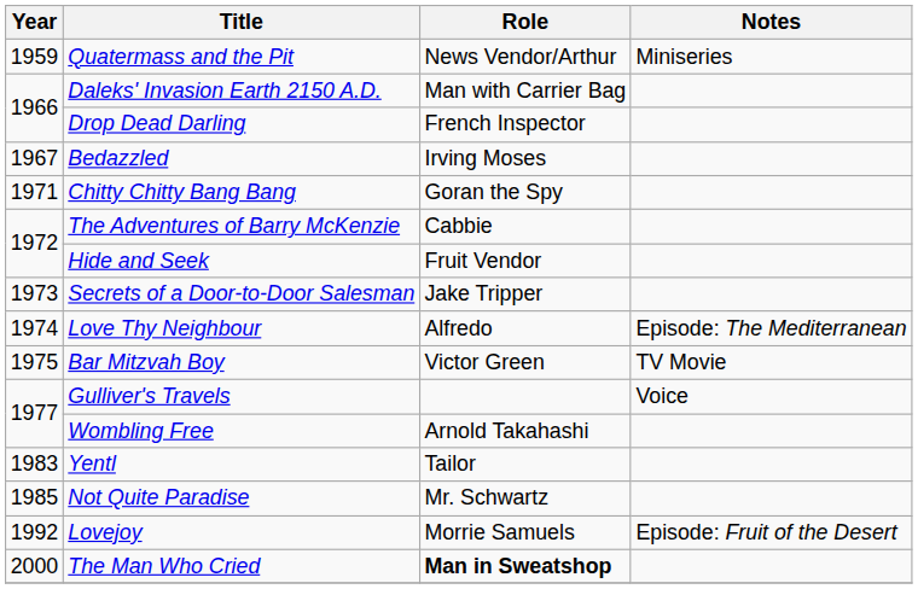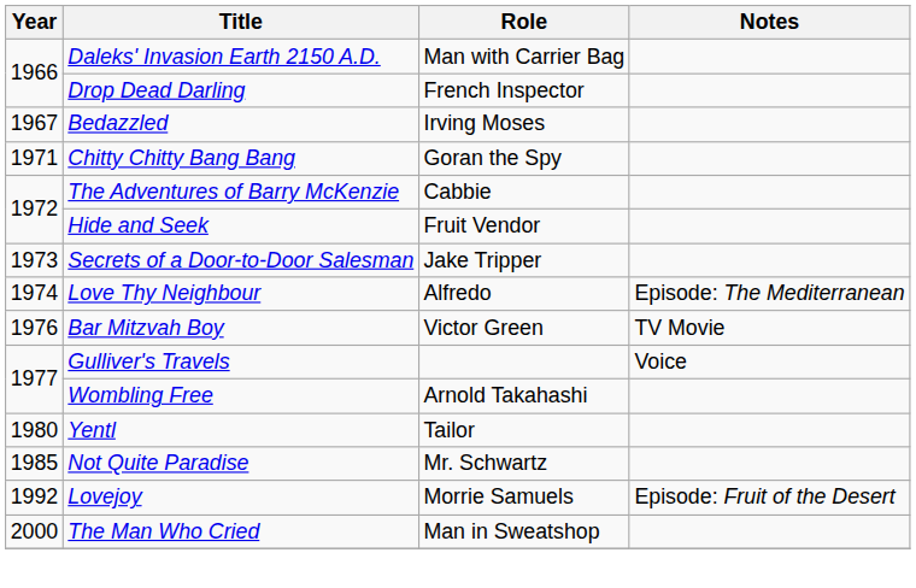 <table class="wikitable">
 <tr>
 <th>Year</th>
 <th>Title</th>
 <th>Role</th>
 <th>Notes</th>
-</tr>
-<tr>
-<td>1959</td>
-<td><em><a href='#'>Quatermass and the Pit</a></em></td>
-<td>News Vendor/Arthur</td>
-<td>Miniseries</td>
 </tr>
 <tr>
 <td rowspan=2>1966</td>
 <td><em><a href='#'>Daleks' Invasion Earth 2150 A.D.</a></em></td>
 <td>Man with Carrier Bag</td>
 <td></td>
 </tr>
 <tr>
 <td><em><a href='#'>Drop Dead Darling</a></em></td>
 <td>French Inspector</td>
 <td></td>
 </tr>
 <tr>
 <td>1967</td>
 <td><em><a href='#'>Bedazzled</a></em></td>
 <td>Irving Moses</td>
 <td></td>
 </tr>
 <tr>
 <td>1971</td>
 <td><em><a href='#'>Chitty Chitty Bang Bang</a></em></td>
 <td>Goran the Spy</td>
 <td></td>
 </tr>
 <tr>
 <td rowspan=2>1972</td>
 <td><em><a href='#'>The Adventures of Barry McKenzie</a></em></td>
 <td>Cabbie</td>
 <td></td>
 </tr>
 <tr>
 <td><em><a href='#'>Hide and Seek</a></em></td>
 <td>Fruit Vendor</td>
 <td></td>
 </tr>
 <tr>
 <td>1973</td>
 <td><em><a href='#'>Secrets of a Door-to-Door Salesman</a></em></td>
 <td>Jake Tripper</td>
 <td></td>
 </tr>
 <tr>
 <td>1974</td>
 <td><em><a href='#'>Love Thy Neighbour</a></em></td>
 <td>Alfredo</td>
 <td>Episode: <em>The Mediterranean</em></td>
 </tr>
 <tr>
-<td>1975</td>
+<td>1976</td>
 <td><em><a href='#'>Bar Mitzvah Boy</a></em></td>
 <td>Victor Green</td>
 <td>TV Movie</td>
 </tr>
 <tr>
 <td rowspan=2>1977</td>
 <td><em><a href='#'>Gulliver's Travels</a></em></td>
 <td></td>
 <td>Voice</td>
 </tr>
 <tr>
 <td><em><a href='#'>Wombling Free</a></em></td>
 <td>Arnold Takahashi</td>
 <td></td>
 </tr>
 <tr>
-<td>1983</td>
+<td>1980</td>
 <td><em><a href='#'>Yentl</a></em></td>
 <td>Tailor</td>
 <td></td>
 </tr>
 <tr>
 <td>1985</td>
 <td><em><a href='#'>Not Quite Paradise</a></em></td>
 <td>Mr. Schwartz</td>
 </tr>
 <tr>
 <td>1992</td>
 <td><em><a href='#'>Lovejoy</a></em></td>
 <td>Morrie Samuels</td>
 <td>Episode: <em>Fruit of the Desert</em></td>
 </tr>
 <tr>
 <td>2000</td>
 <td><em><a href='#'>The Man Who Cried</a></em></td>
-<td><strong>Man in Sweatshop</strong></td>
+<td>Man in Sweatshop</td>
 <td></td>
 </tr>
 <tr>
 </tr>
 </table>
